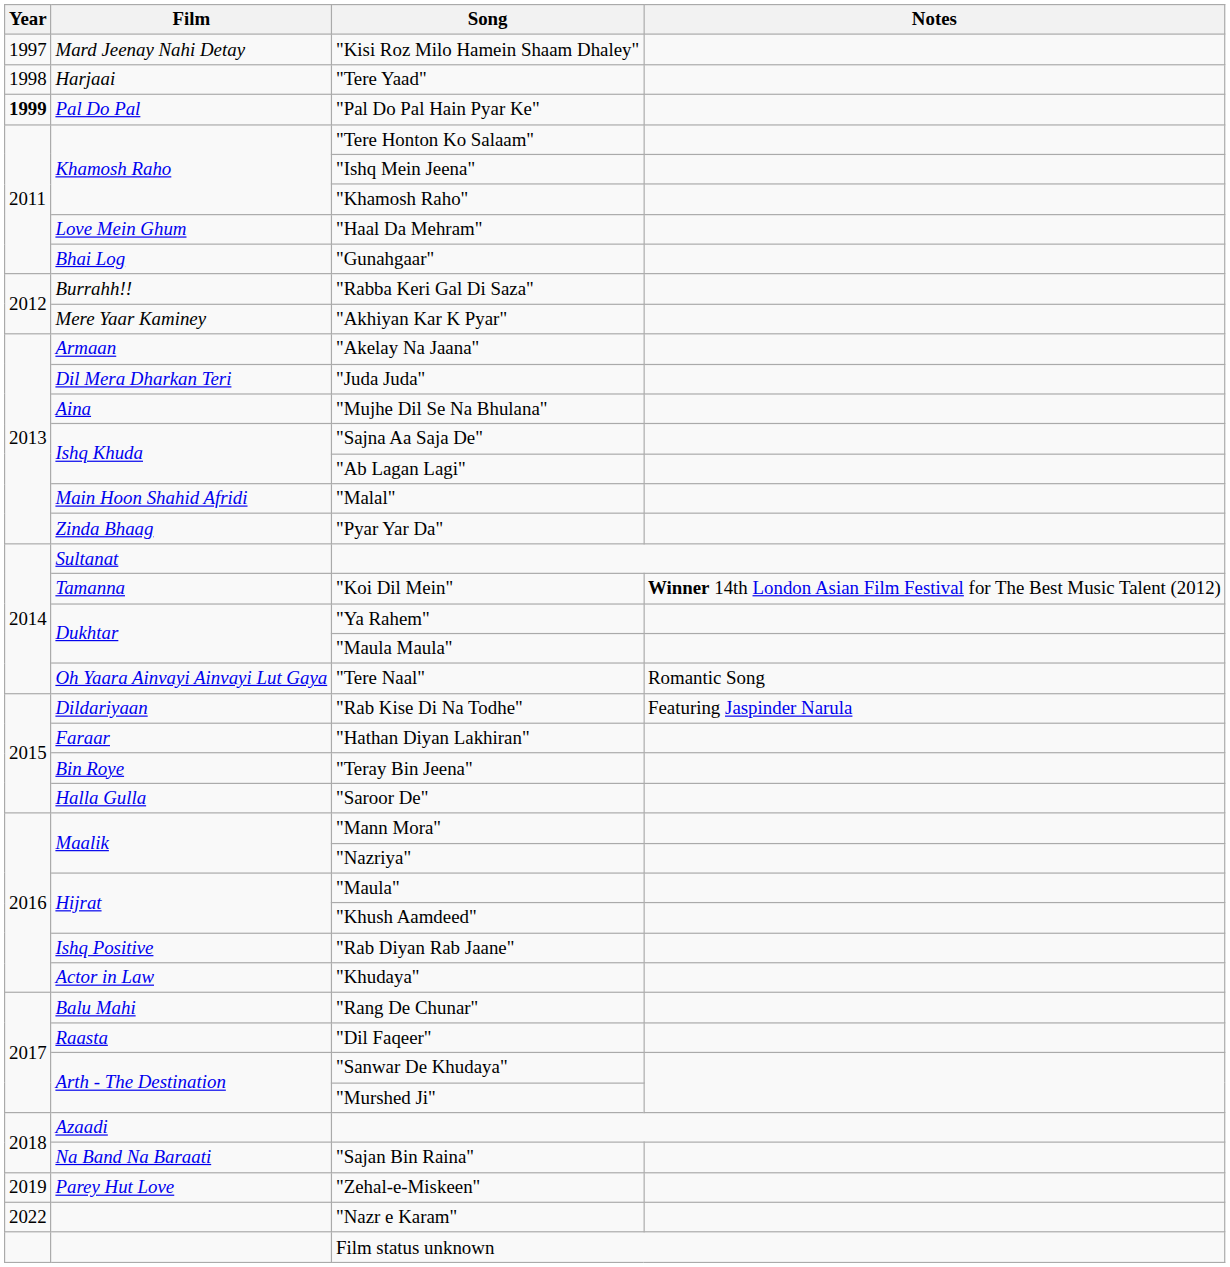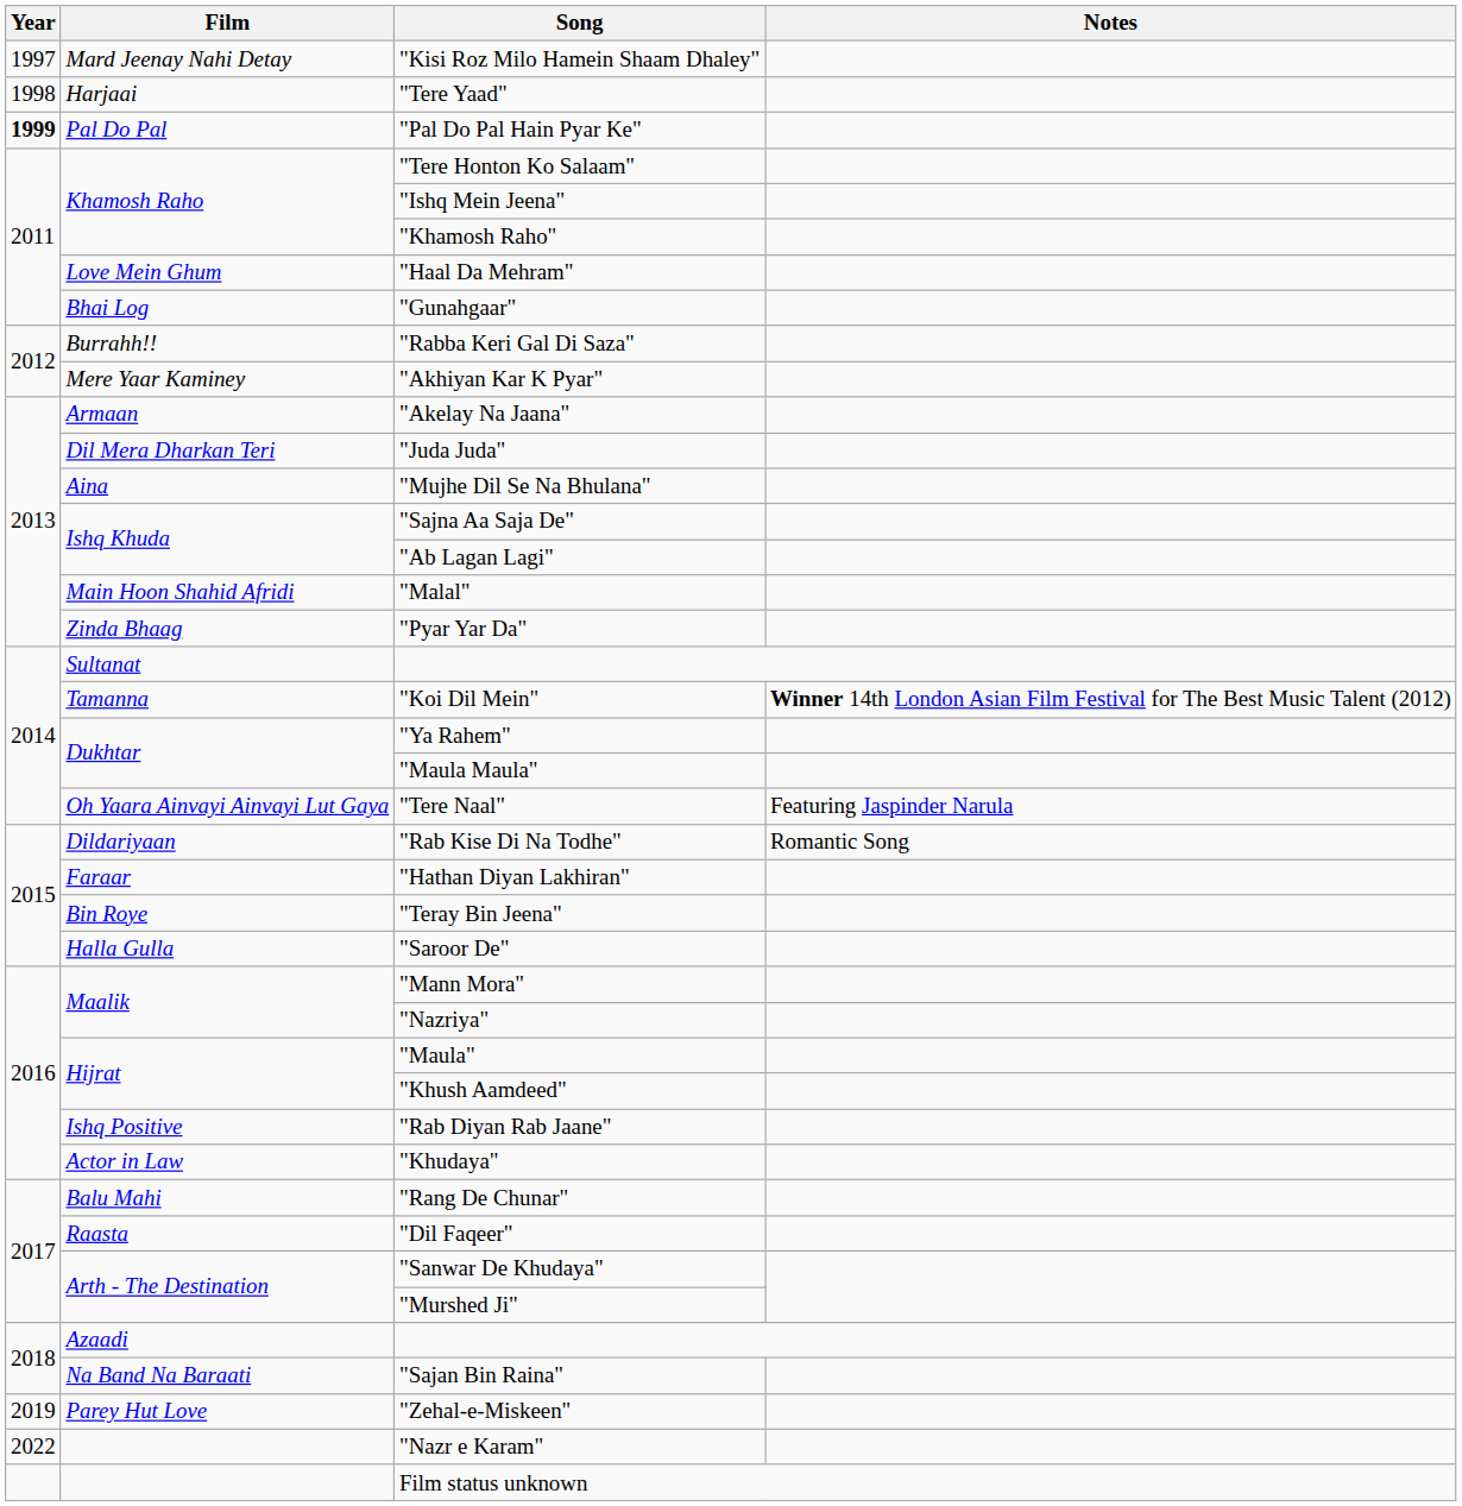 <table class="wikitable">
 <tr>
 <th>Year</th>
 <th>Film</th>
 <th>Song</th>
 <th>Notes</th>
 </tr>
 <tr>
 <td>1997</td>
 <td><em>Mard Jeenay Nahi Detay</em></td>
 <td>"Kisi Roz Milo Hamein Shaam Dhaley"</td>
 <td></td>
 </tr>
 <tr>
 <td>1998</td>
 <td><em>Harjaai</em></td>
 <td>"Tere Yaad"</td>
 <td></td>
 </tr>
 <tr>
 <td><strong>1999</strong></td>
 <td><em><a href='#'>Pal Do Pal</a></em></td>
 <td>"Pal Do Pal Hain Pyar Ke"</td>
 <td></td>
 </tr>
 <tr>
 <td rowspan="5">2011</td>
 <td rowspan="3"><em><a href='#'>Khamosh Raho</a></em></td>
 <td>"Tere Honton Ko Salaam"</td>
 <td></td>
 </tr>
 <tr>
 <td>"Ishq Mein Jeena"</td>
 <td></td>
 </tr>
 <tr>
 <td>"Khamosh Raho"</td>
 <td></td>
 </tr>
 <tr>
 <td><em><a href='#'>Love Mein Ghum</a></em></td>
 <td>"Haal Da Mehram"</td>
 <td></td>
 </tr>
 <tr>
 <td><em><a href='#'>Bhai Log</a></em></td>
 <td>"Gunahgaar"</td>
 <td></td>
 </tr>
 <tr>
 <td rowspan="2">2012</td>
 <td><em>Burrahh!!</em></td>
 <td>"Rabba Keri Gal Di Saza"</td>
 <td></td>
 </tr>
 <tr>
 <td><em>Mere Yaar Kaminey</em></td>
 <td>"Akhiyan Kar K Pyar"</td>
 <td></td>
 </tr>
 <tr>
 <td rowspan="7">2013</td>
 <td><em><a href='#'>Armaan</a></em></td>
 <td>"Akelay Na Jaana"</td>
 <td></td>
 </tr>
 <tr>
 <td><em><a href='#'>Dil Mera Dharkan Teri</a></em></td>
 <td>"Juda Juda"</td>
 <td></td>
 </tr>
 <tr>
 <td><em><a href='#'>Aina</a></em></td>
 <td>"Mujhe Dil Se Na Bhulana"</td>
 <td></td>
 </tr>
 <tr>
 <td rowspan="2"><em><a href='#'>Ishq Khuda</a></em></td>
 <td>"Sajna Aa Saja De"</td>
 <td></td>
 </tr>
 <tr>
 <td>"Ab Lagan Lagi"</td>
 <td></td>
 </tr>
 <tr>
 <td><em><a href='#'>Main Hoon Shahid Afridi</a></em></td>
 <td>"Malal"</td>
 <td></td>
 </tr>
 <tr>
 <td><em><a href='#'>Zinda Bhaag</a></em></td>
 <td>"Pyar Yar Da"</td>
 <td></td>
 </tr>
 <tr>
 <td rowspan="5">2014</td>
 <td><em><a href='#'>Sultanat</a></em></td>
 <td colspan="2"></td>
 </tr>
 <tr>
 <td><em><a href='#'>Tamanna</a></em></td>
 <td>"Koi Dil Mein"</td>
 <td><strong>Winner</strong> 14th <a href='#'>London Asian Film Festival</a> for The Best Music Talent (2012)</td>
 </tr>
 <tr>
 <td rowspan="2"><em><a href='#'>Dukhtar</a></em></td>
 <td>"Ya Rahem"</td>
 <td></td>
 </tr>
 <tr>
 <td>"Maula Maula"</td>
 <td></td>
 </tr>
 <tr>
 <td><em><a href='#'>Oh Yaara Ainvayi Ainvayi Lut Gaya</a></em></td>
 <td>"Tere Naal"</td>
-<td>Romantic Song</td>
+<td>Featuring <a href='#'>Jaspinder Narula</a></td>
 </tr>
 <tr>
 <td rowspan="4">2015</td>
 <td><em><a href='#'>Dildariyaan</a></em></td>
 <td>"Rab Kise Di Na Todhe"</td>
-<td>Featuring <a href='#'>Jaspinder Narula</a></td>
+<td>Romantic Song</td>
 </tr>
 <tr>
 <td><em><a href='#'>Faraar</a></em></td>
 <td>"Hathan Diyan Lakhiran"</td>
 <td></td>
 </tr>
 <tr>
 <td><em><a href='#'>Bin Roye</a></em></td>
 <td>"Teray Bin Jeena"</td>
 <td></td>
 </tr>
 <tr>
 <td><em><a href='#'>Halla Gulla</a></em></td>
 <td>"Saroor De"</td>
 <td></td>
 </tr>
 <tr>
 <td rowspan="6">2016</td>
 <td rowspan="2"><em><a href='#'>Maalik</a></em></td>
 <td>"Mann Mora"</td>
 <td></td>
 </tr>
 <tr>
 <td>"Nazriya"</td>
 <td></td>
 </tr>
 <tr>
 <td rowspan="2"><em><a href='#'>Hijrat</a></em></td>
 <td>"Maula"</td>
 <td></td>
 </tr>
 <tr>
 <td>"Khush Aamdeed"</td>
 <td></td>
 </tr>
 <tr>
 <td><em><a href='#'>Ishq Positive</a></em></td>
 <td>"Rab Diyan Rab Jaane"</td>
 <td></td>
 </tr>
 <tr>
 <td><em><a href='#'>Actor in Law</a></em></td>
 <td>"Khudaya"</td>
 <td></td>
 </tr>
 <tr>
 <td rowspan="4">2017</td>
 <td><em><a href='#'>Balu Mahi</a></em></td>
 <td>"Rang De Chunar"</td>
 <td></td>
 </tr>
 <tr>
 <td><em><a href='#'>Raasta</a></em></td>
 <td>"Dil Faqeer"</td>
 <td></td>
 </tr>
 <tr>
 <td rowspan="2"><em><a href='#'>Arth - The Destination</a></em></td>
 <td>"Sanwar De Khudaya"</td>
 <td rowspan="2"></td>
 </tr>
 <tr>
 <td>"Murshed Ji"</td>
 </tr>
 <tr>
 <td rowspan="2">2018</td>
 <td><em><a href='#'>Azaadi</a></em></td>
 <td colspan="2"></td>
 </tr>
 <tr>
 <td><em><a href='#'>Na Band Na Baraati</a></em></td>
 <td>"Sajan Bin Raina"</td>
 <td></td>
 </tr>
 <tr>
 <td>2019</td>
 <td><em><a href='#'>Parey Hut Love</a></em></td>
 <td>"Zehal-e-Miskeen"</td>
 <td></td>
 </tr>
 <tr>
 <td>2022</td>
 <td></td>
 <td>"Nazr e Karam"</td>
 <td></td>
 </tr>
 <tr>
 <td></td>
 <td> </td>
 <td colspan="2">Film status unknown</td>
 </tr>
 </table>
